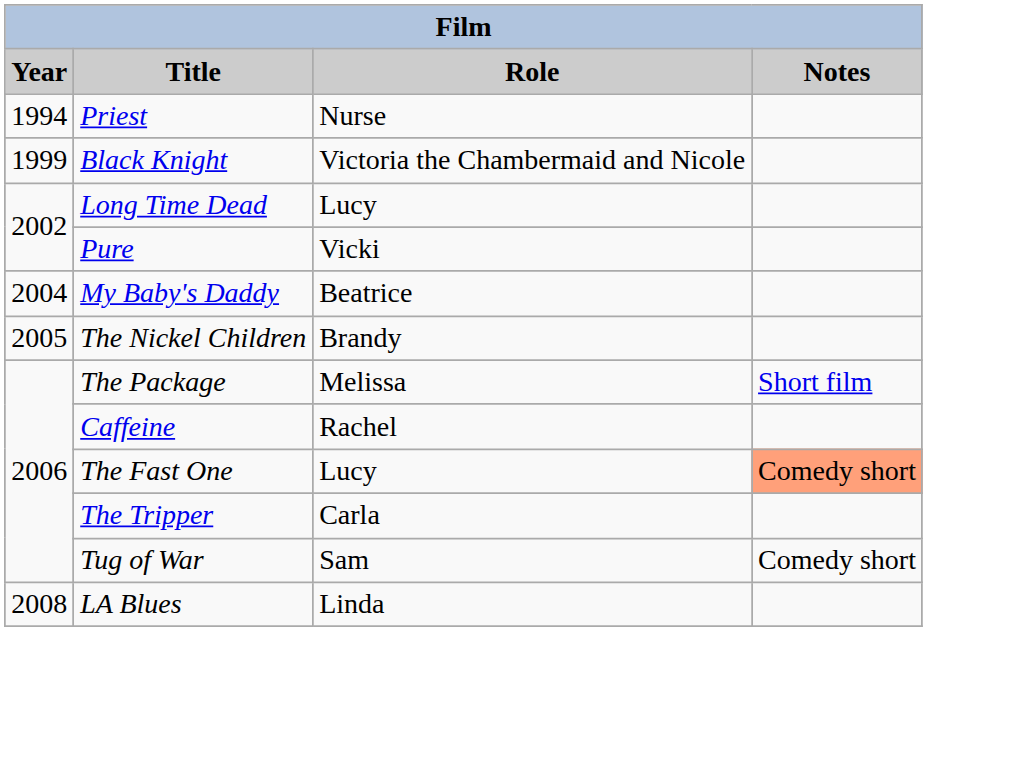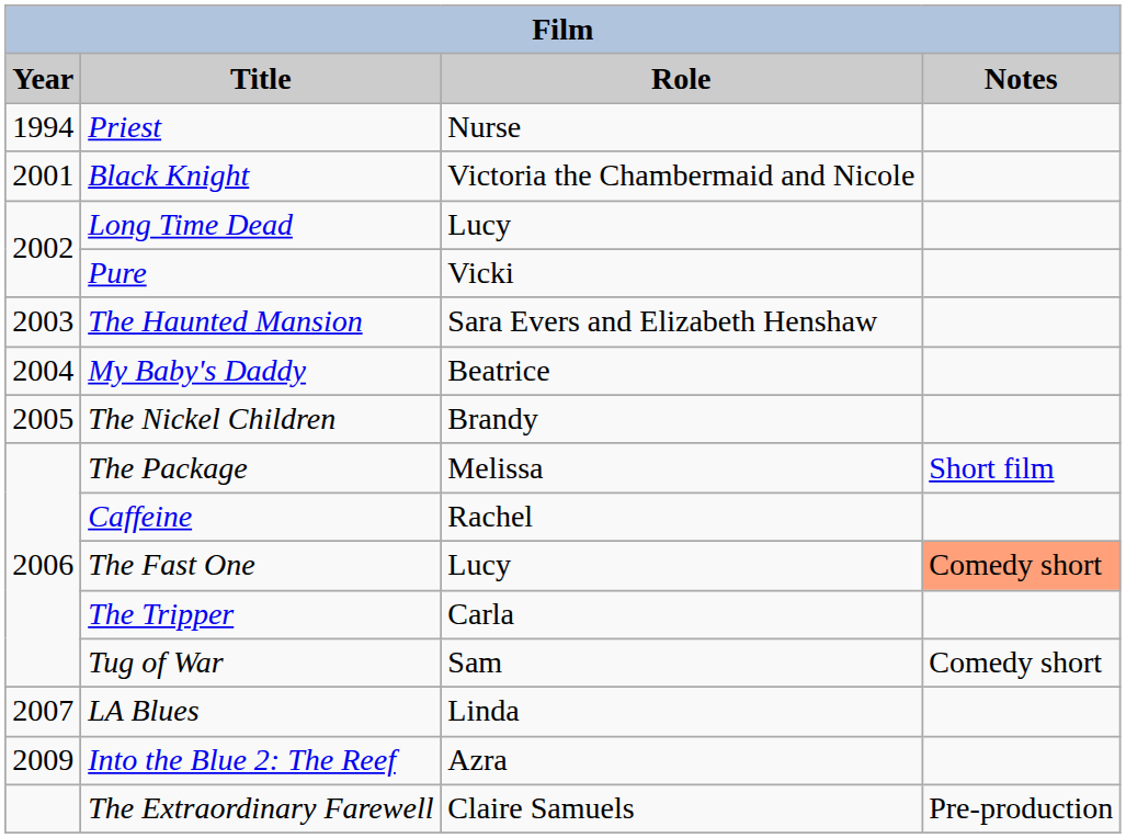 <table class="wikitable">
 <tr>
 <th colspan=4 style="background:#B0C4DE;">Film</th>
 </tr>
 <tr>
 <th style="background: #CCCCCC;">Year</th>
 <th style="background: #CCCCCC;">Title</th>
 <th style="background: #CCCCCC;">Role</th>
 <th style="background: #CCCCCC;">Notes</th>
 </tr>
 <tr>
 <td>1994</td>
 <td><em><a href='#'>Priest</a></em></td>
 <td>Nurse</td>
 <td></td>
 </tr>
 <tr>
-<td>1999</td>
+<td>2001</td>
 <td><em><a href='#'>Black Knight</a></em></td>
 <td>Victoria the Chambermaid and Nicole</td>
 <td></td>
 </tr>
 <tr>
 <td rowspan="2">2002</td>
 <td><em><a href='#'>Long Time Dead</a></em></td>
 <td>Lucy</td>
 <td></td>
 </tr>
 <tr>
 <td><em><a href='#'>Pure</a></em></td>
 <td>Vicki</td>
+<td></td>
+</tr>
+<tr>
+<td>2003</td>
+<td><em><a href='#'>The Haunted Mansion</a></em></td>
+<td>Sara Evers and Elizabeth Henshaw</td>
 <td></td>
 </tr>
 <tr>
 <td>2004</td>
 <td><em><a href='#'>My Baby's Daddy</a></em></td>
 <td>Beatrice</td>
 <td></td>
 </tr>
 <tr>
 <td>2005</td>
 <td><em>The Nickel Children</em></td>
 <td>Brandy</td>
 <td></td>
 </tr>
 <tr>
 <td rowspan="5">2006</td>
 <td><em>The Package</em></td>
 <td>Melissa</td>
 <td><a href='#'>Short film</a></td>
 </tr>
 <tr>
 <td><em><a href='#'>Caffeine</a></em></td>
 <td>Rachel</td>
 <td></td>
 </tr>
 <tr>
 <td><em>The Fast One</em></td>
 <td>Lucy</td>
 <td style="background: lightsalmon;">Comedy short</td>
 </tr>
 <tr>
 <td><em><a href='#'>The Tripper</a></em></td>
 <td>Carla</td>
 <td></td>
 </tr>
 <tr>
 <td><em>Tug of War</em></td>
 <td>Sam</td>
 <td>Comedy short</td>
 </tr>
 <tr>
-<td>2008</td>
+<td>2007</td>
 <td><em>LA Blues</em></td>
 <td>Linda</td>
 <td></td>
 </tr>
+<tr>
+<td>2009</td>
+<td><em><a href='#'>Into the Blue 2: The Reef</a></em></td>
+<td>Azra</td>
+<td></td>
+</tr>
+<tr>
+<td></td>
+<td><em>The Extraordinary Farewell</em></td>
+<td>Claire Samuels</td>
+<td>Pre-production</td>
+</tr>
 </table>
